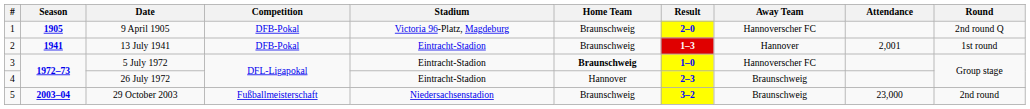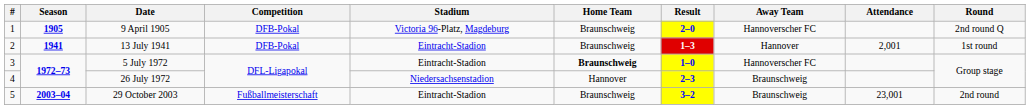 <table class="wikitable" style="text-align: center; width: 101%; font-size: 12px">
 <tr>
 <th><strong>#</strong></th>
 <th><strong>Season</strong></th>
 <th><strong>Date</strong></th>
 <th><strong>Competition</strong></th>
 <th><strong>Stadium</strong></th>
 <th><strong>Home Team</strong></th>
 <th><strong>Result</strong></th>
 <th><strong>Away Team</strong></th>
 <th><strong>Attendance</strong></th>
 <th><strong>Round</strong></th>
 </tr>
 <tr>
 <td>1</td>
 <td><strong><a href='#'>1905</a></strong></td>
 <td>9 April 1905</td>
 <td><a href='#'>DFB-Pokal</a></td>
 <td><a href='#'>Victoria 96</a>-Platz, <a href='#'>Magdeburg</a></td>
 <td>Braunschweig</td>
 <td style="background:yellow;color:blue;"><strong>2–0</strong></td>
 <td>Hannoverscher FC</td>
 <td></td>
 <td>2nd round Q</td>
 </tr>
 <tr>
 <td>2</td>
 <td><strong><a href='#'>1941</a></strong></td>
 <td>13 July 1941</td>
 <td><a href='#'>DFB-Pokal</a></td>
 <td><a href='#'>Eintracht-Stadion</a></td>
 <td>Braunschweig</td>
 <td style="background:#E00000;color:white;"><strong>1–3</strong></td>
 <td>Hannover</td>
 <td>2,001</td>
 <td>1st round</td>
 </tr>
 <tr>
 <td>3</td>
 <td rowspan=2><strong><a href='#'>1972–73</a></strong></td>
 <td>5 July 1972</td>
 <td rowspan=2><a href='#'>DFL-Ligapokal</a></td>
 <td>Eintracht-Stadion</td>
 <td><strong>Braunschweig</strong></td>
 <td style="background:yellow;color:blue;"><strong>1–0</strong></td>
 <td>Hannoverscher FC</td>
 <td></td>
 <td rowspan=2>Group stage</td>
 </tr>
 <tr>
 <td>4</td>
 <td>26 July 1972</td>
-<td>Eintracht-Stadion</td>
+<td><a href='#'>Niedersachsenstadion</a></td>
 <td>Hannover</td>
 <td style="background:yellow;color:blue;"><strong>2–3</strong></td>
 <td>Braunschweig</td>
 <td></td>
 </tr>
 <tr>
 <td>5</td>
 <td><strong><a href='#'>2003–04</a></strong></td>
 <td>29 October 2003</td>
 <td><a href='#'>Fußballmeisterschaft</a></td>
-<td><a href='#'>Niedersachsenstadion</a></td>
+<td>Eintracht-Stadion</td>
 <td>Braunschweig</td>
 <td style="background:yellow;color:blue;"><strong>3–2</strong></td>
 <td>Braunschweig</td>
-<td>23,000</td>
+<td>23,001</td>
 <td>2nd round</td>
 </tr>
 </table>
